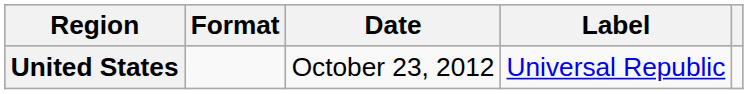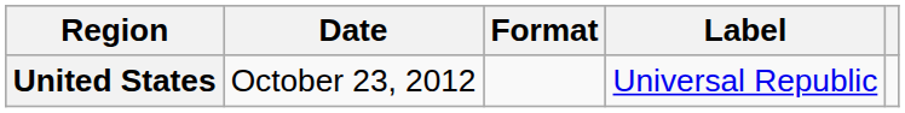 <table class="wikitable plainrowheaders">
 <tr>
 <th scope="col">Region</th>
+<th scope="col">Date</th>
 <th scope="col">Format</th>
-<th scope="col">Date</th>
 <th scope="col">Label</th>
 <th scope="col"></th>
 </tr>
 <tr>
 <th scope="row">United States</th>
+<td>October 23, 2012</td>
 <td></td>
-<td>October 23, 2012</td>
 <td><a href='#'>Universal Republic</a></td>
 <td align="center"></td>
 </tr>
 </table>
